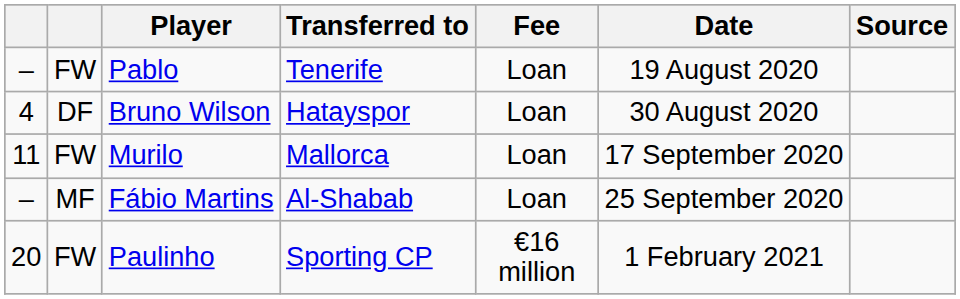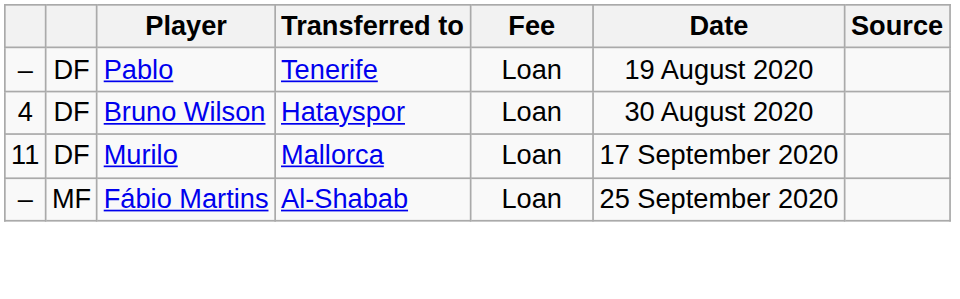 <table class="wikitable plainrowheaders sortable">
 <tr>
 <th></th>
 <th></th>
 <th scope=col>Player</th>
 <th>Transferred to</th>
 <th !scope=col; style="width: 65px;">Fee</th>
 <th scope=col>Date</th>
 <th scope=col>Source</th>
 </tr>
 <tr>
 <td align=center>–</td>
-<td align=center>FW</td>
+<td align=center>DF</td>
 <td align=left> <a href='#'>Pablo</a></td>
 <td align=left> <a href='#'>Tenerife</a></td>
 <td align=center>Loan</td>
 <td align=center>19 August 2020</td>
 <td></td>
 </tr>
 <tr>
 <td align=center>4</td>
 <td align=center>DF</td>
 <td align=left> <a href='#'>Bruno Wilson</a></td>
 <td align=left> <a href='#'>Hatayspor</a></td>
 <td align=center>Loan</td>
 <td align=center>30 August 2020</td>
 <td></td>
 </tr>
 <tr>
 <td align=center>11</td>
-<td align=center>FW</td>
+<td align=center>DF</td>
 <td align=left> <a href='#'>Murilo</a></td>
 <td align=left> <a href='#'>Mallorca</a></td>
 <td align=center>Loan</td>
 <td align=center>17 September 2020</td>
 <td></td>
 </tr>
 <tr>
 <td align=center>–</td>
 <td align=center>MF</td>
 <td align=left> <a href='#'>Fábio Martins</a></td>
 <td align=left> <a href='#'>Al-Shabab</a></td>
 <td align=center>Loan</td>
 <td align=center>25 September 2020</td>
 <td></td>
 </tr>
-<tr>
-<td align=center>20</td>
-<td align=center>FW</td>
-<td align=left> <a href='#'>Paulinho</a></td>
-<td align=left> <a href='#'>Sporting CP</a></td>
-<td align=center>€16 million</td>
-<td align=center>1 February 2021</td>
-<td></td>
-</tr>
 </table>
